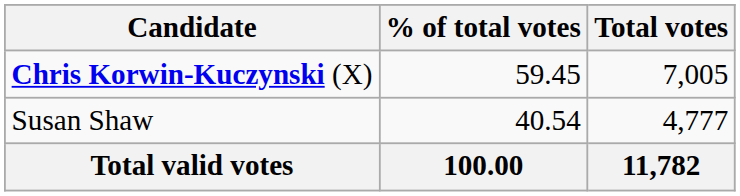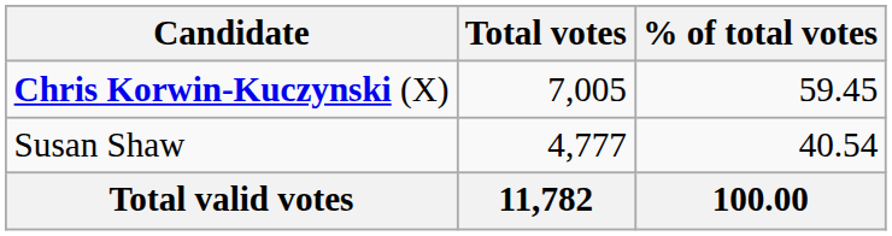 <table class="wikitable sortable">
 <tr bgcolor="#EEEEEE">
 <th align="left">Candidate</th>
+<th align="right">Total votes</th>
 <th align="right">% of total votes</th>
-<th align="right">Total votes</th>
 </tr>
 <tr>
 <td align="left"><strong><a href='#'>Chris Korwin-Kuczynski</a></strong> (X)</td>
+<td align="right">7,005</td>
 <td align="right">59.45</td>
-<td align="right">7,005</td>
 </tr>
 <tr>
 <td align="left">Susan Shaw</td>
+<td align="right">4,777</td>
 <td align="right">40.54</td>
-<td align="right">4,777</td>
 </tr>
 <tr bgcolor="#EEEEEE">
 <th align="left">Total valid votes</th>
+<th align="right">11,782</th>
 <th align="right">100.00</th>
-<th align="right">11,782</th>
 </tr>
 </table>
